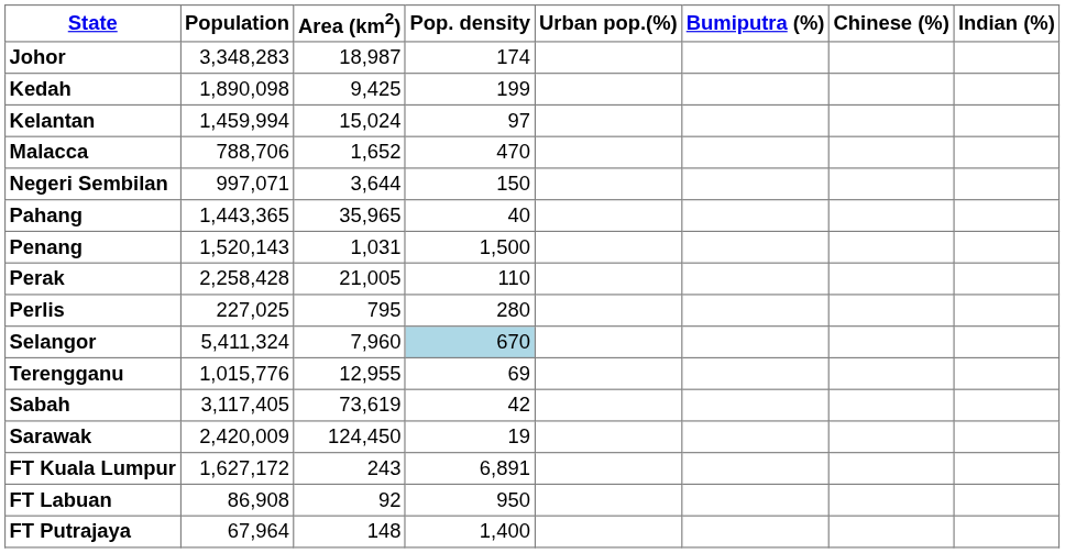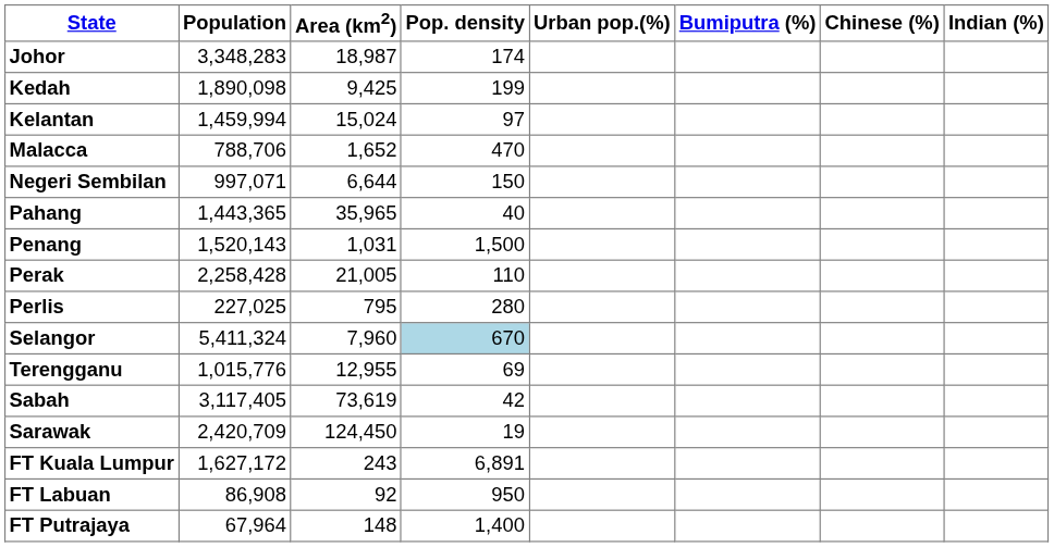 <table class="toccolours sortable" border="1" cellpadding="3" style="border-collapse:collapse; text-align: right;">
 <tr>
 <th style="text-align:center;"><a href='#'>State</a></th>
 <th>Population</th>
 <th>Area (km<sup>2</sup>)</th>
 <th>Pop. density</th>
 <th>Urban pop.(%)</th>
 <th><a href='#'>Bumiputra</a> (%)</th>
 <th>Chinese (%)</th>
 <th>Indian (%)</th>
 </tr>
 <tr>
 <th style="text-align:left;">Johor</th>
 <td>3,348,283</td>
 <td>18,987</td>
 <td>174</td>
 <td></td>
 <td></td>
 <td></td>
 <td></td>
 </tr>
 <tr>
 <th style="text-align:left;">Kedah</th>
 <td>1,890,098</td>
 <td>9,425</td>
 <td>199</td>
 <td></td>
 <td></td>
 <td></td>
 <td></td>
 </tr>
 <tr>
 <th style="text-align:left;">Kelantan</th>
 <td>1,459,994</td>
 <td>15,024</td>
 <td>97</td>
 <td></td>
 <td></td>
 <td></td>
 <td></td>
 </tr>
 <tr>
 <th style="text-align:left;">Malacca</th>
 <td>788,706</td>
 <td>1,652</td>
 <td>470</td>
 <td></td>
 <td></td>
 <td></td>
 <td></td>
 </tr>
 <tr>
 <th style="text-align:left;">Negeri Sembilan</th>
 <td>997,071</td>
-<td>3,644</td>
+<td>6,644</td>
 <td>150</td>
 <td></td>
 <td></td>
 <td></td>
 <td></td>
 </tr>
 <tr>
 <th style="text-align:left;">Pahang</th>
 <td>1,443,365</td>
 <td>35,965</td>
 <td>40</td>
 <td></td>
 <td></td>
 <td></td>
 <td></td>
 </tr>
 <tr>
 <th style="text-align:left;">Penang</th>
 <td>1,520,143</td>
 <td>1,031</td>
 <td>1,500</td>
 <td></td>
 <td></td>
 <td></td>
 <td></td>
 </tr>
 <tr>
 <th style="text-align:left;">Perak</th>
 <td>2,258,428</td>
 <td>21,005</td>
 <td>110</td>
 <td></td>
 <td></td>
 <td></td>
 <td></td>
 </tr>
 <tr>
 <th style="text-align:left;">Perlis</th>
 <td>227,025</td>
 <td>795</td>
 <td>280</td>
 <td></td>
 <td></td>
 <td></td>
 <td></td>
 </tr>
 <tr>
 <th style="text-align:left;">Selangor</th>
 <td>5,411,324</td>
 <td>7,960</td>
 <td style="background: lightblue;">670</td>
 <td></td>
 <td></td>
 <td></td>
 <td></td>
 </tr>
 <tr>
 <th style="text-align:left;">Terengganu</th>
 <td>1,015,776</td>
 <td>12,955</td>
 <td>69</td>
 <td></td>
 <td></td>
 <td></td>
 <td></td>
 </tr>
 <tr>
 <th style="text-align:left;">Sabah</th>
 <td>3,117,405</td>
 <td>73,619</td>
 <td>42</td>
 <td></td>
 <td></td>
 <td></td>
 <td></td>
 </tr>
 <tr>
 <th style="text-align:left;">Sarawak</th>
-<td>2,420,009</td>
+<td>2,420,709</td>
 <td>124,450</td>
 <td>19</td>
 <td></td>
 <td></td>
 <td></td>
 <td></td>
 </tr>
 <tr>
 <th style="text-align:left;">FT Kuala Lumpur</th>
 <td>1,627,172</td>
 <td>243</td>
 <td>6,891</td>
 <td></td>
 <td></td>
 <td></td>
 <td></td>
 </tr>
 <tr>
 <th style="text-align:left;">FT Labuan</th>
 <td>86,908</td>
 <td>92</td>
 <td>950</td>
 <td></td>
 <td></td>
 <td></td>
 <td></td>
 </tr>
 <tr>
 <th style="text-align:left;">FT Putrajaya</th>
 <td>67,964</td>
 <td>148</td>
 <td>1,400</td>
 <td></td>
 <td></td>
 <td></td>
 <td></td>
 </tr>
 </table>
